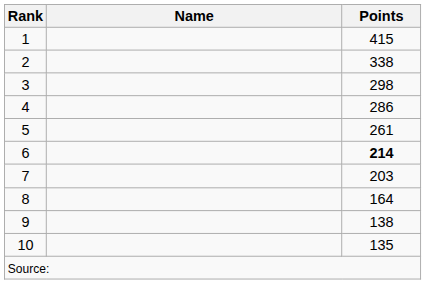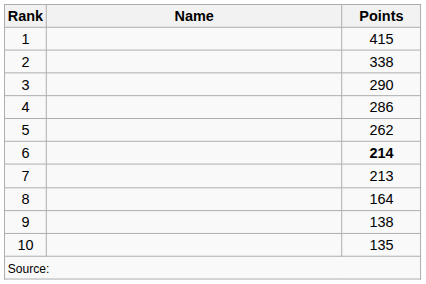 <table class="wikitable" style="font-size:95%;">
 <tr>
 <th>Rank</th>
 <th style="width: 20em">Name</th>
 <th style="width: 5em">Points</th>
 </tr>
 <tr>
 <td align="center">1</td>
 <td></td>
 <td align="center">415</td>
 </tr>
 <tr>
 <td align="center">2</td>
 <td></td>
 <td align="center">338</td>
 </tr>
 <tr>
 <td align="center">3</td>
 <td></td>
-<td align="center">298</td>
+<td align="center">290</td>
 </tr>
 <tr>
 <td align="center">4</td>
 <td></td>
 <td align="center">286</td>
 </tr>
 <tr>
 <td align="center">5</td>
 <td></td>
-<td align="center">261</td>
+<td align="center">262</td>
 </tr>
 <tr>
 <td align="center">6</td>
 <td></td>
 <td align="center"><strong>214</strong></td>
 </tr>
 <tr>
 <td align="center">7</td>
 <td></td>
-<td align="center">203</td>
+<td align="center">213</td>
 </tr>
 <tr>
 <td align="center">8</td>
 <td></td>
 <td align="center">164</td>
 </tr>
 <tr>
 <td align="center">9</td>
 <td></td>
 <td align="center">138</td>
 </tr>
 <tr>
 <td align="center">10</td>
 <td></td>
 <td align="center">135</td>
 </tr>
 <tr>
 <td colspan="3"><small>Source:</small></td>
 </tr>
 </table>
